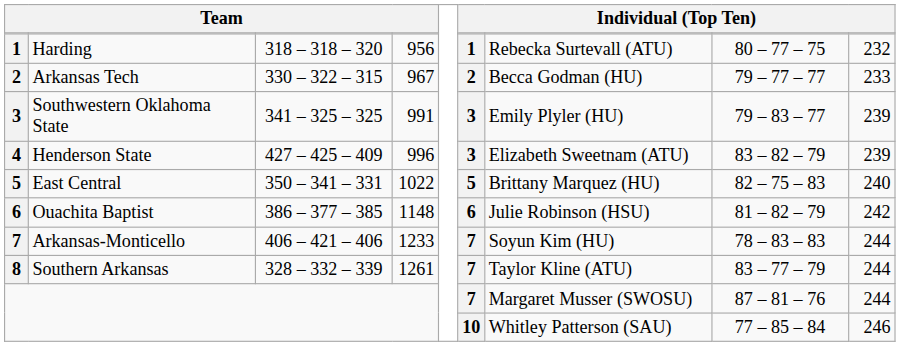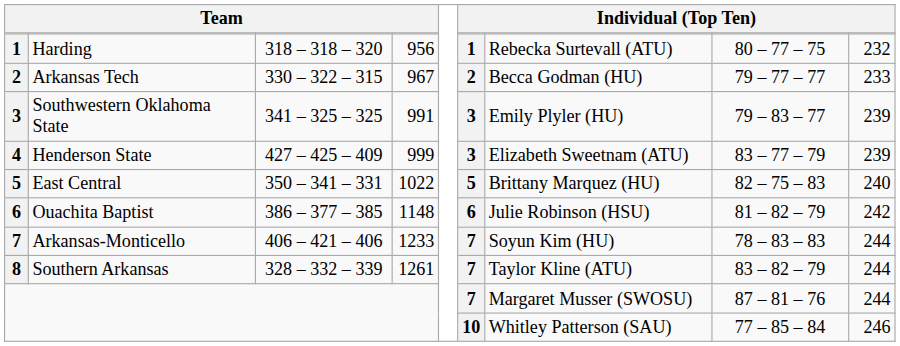 <table class="wikitable">
 <tr>
 <th colspan=4>Team</th>
 <td rowspan=12 width=10 bgcolor=#ffffff></td>
 <th colspan=4>Individual (Top Ten)</th>
 </tr>
 <tr height=0>
 <td style="padding:0" width=20></td>
 <td style="padding:0" width=200></td>
 <td style="padding:0" width=120></td>
 <td style="padding:0" width=40></td>
 <td style="padding:0" width=20></td>
 <td style="padding:0" width=200></td>
 <td style="padding:0" width=120></td>
 <td style="padding:0" width=40></td>
 </tr>
 <tr>
 <th>1</th>
 <td>Harding</td>
 <td align=center>318 – 318 – 320</td>
 <td align=right>956</td>
 <th>1</th>
 <td>Rebecka Surtevall (ATU)</td>
 <td align=center>80 – 77 – 75</td>
 <td align=right>232</td>
 </tr>
 <tr>
 <th>2</th>
 <td>Arkansas Tech</td>
 <td align=center>330 – 322 – 315</td>
 <td align=right>967</td>
 <th>2</th>
 <td>Becca Godman (HU)</td>
 <td align=center>79 – 77 – 77</td>
 <td align=right>233</td>
 </tr>
 <tr>
 <th>3</th>
 <td>Southwestern Oklahoma State</td>
 <td align=center>341 – 325 – 325</td>
 <td align=right>991</td>
 <th>3</th>
 <td>Emily Plyler (HU)</td>
 <td align=center>79 – 83 – 77</td>
 <td align=right>239</td>
 </tr>
 <tr>
 <th>4</th>
 <td>Henderson State</td>
 <td align=center>427 – 425 – 409</td>
-<td align=right>996</td>
+<td align=right>999</td>
 <th>3</th>
 <td>Elizabeth Sweetnam (ATU)</td>
-<td align=center>83 – 82 – 79</td>
+<td align=center>83 – 77 – 79</td>
 <td align=right>239</td>
 </tr>
 <tr>
 <th>5</th>
 <td>East Central</td>
 <td align=center>350 – 341 – 331</td>
 <td align=right>1022</td>
 <th>5</th>
 <td>Brittany Marquez (HU)</td>
 <td align=center>82 – 75 – 83</td>
 <td align=right>240</td>
 </tr>
 <tr>
 <th>6</th>
 <td>Ouachita Baptist</td>
 <td align=center>386 – 377 – 385</td>
 <td align=right>1148</td>
 <th>6</th>
 <td>Julie Robinson (HSU)</td>
 <td align=center>81 – 82 – 79</td>
 <td align=right>242</td>
 </tr>
 <tr>
 <th>7</th>
 <td>Arkansas-Monticello</td>
 <td align=center>406 – 421 – 406</td>
 <td align=right>1233</td>
 <th>7</th>
 <td>Soyun Kim (HU)</td>
 <td align=center>78 – 83 – 83</td>
 <td align=right>244</td>
 </tr>
 <tr>
 <th>8</th>
 <td>Southern Arkansas</td>
 <td align=center>328 – 332 – 339</td>
 <td align=right>1261</td>
 <th>7</th>
 <td>Taylor Kline (ATU)</td>
-<td align=center>83 – 77 – 79</td>
+<td align=center>83 – 82 – 79</td>
 <td align=right>244</td>
 </tr>
 <tr>
 <td rowspan=2 colspan=4></td>
 <th>7</th>
 <td>Margaret Musser (SWOSU)</td>
 <td align=center>87 – 81 – 76</td>
 <td align=right>244</td>
 </tr>
 <tr>
 <th>10</th>
 <td>Whitley Patterson (SAU)</td>
 <td align=center>77 – 85 – 84</td>
 <td align=right>246</td>
 </tr>
 </table>
